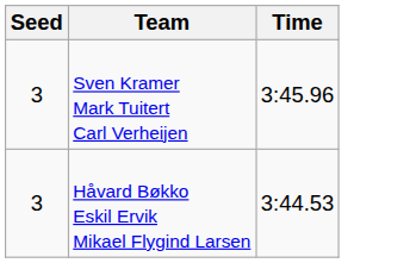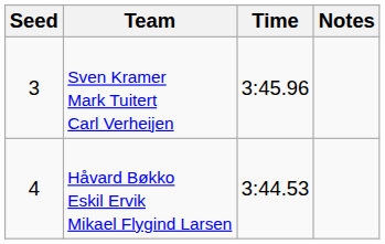 <table class="wikitable" style="text-align:center">
 <tr>
 <th>Seed</th>
 <th>Team</th>
 <th>Time</th>
+<th>Notes</th>
 </tr>
 <tr>
 <td>3</td>
 <td align="left"><small><br> <a href='#'>Sven Kramer</a><br><a href='#'>Mark Tuitert</a><br><a href='#'>Carl Verheijen</a></small></td>
 <td>3:45.96</td>
+<td></td>
 </tr>
 <tr>
-<td>3</td>
+<td>4</td>
 <td align="left"><small><br> <a href='#'>Håvard Bøkko</a><br><a href='#'>Eskil Ervik</a><br><a href='#'>Mikael Flygind Larsen</a></small></td>
 <td>3:44.53</td>
+<td></td>
 </tr>
 </table>
